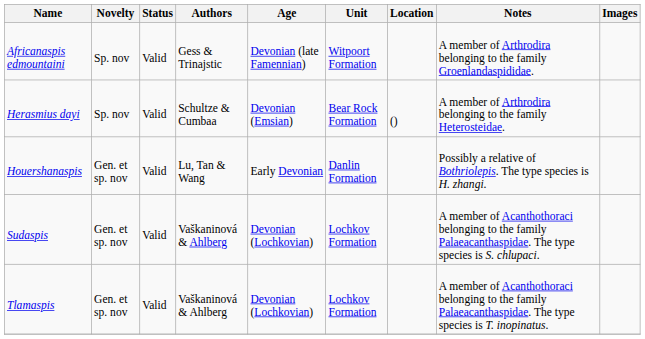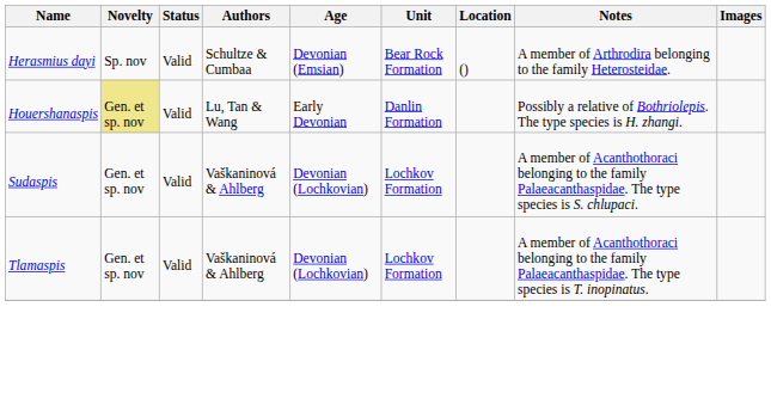 <table class="wikitable sortable" align="center" width="100%">
 <tr>
 <th>Name</th>
 <th>Novelty</th>
 <th>Status</th>
 <th>Authors</th>
 <th>Age</th>
 <th>Unit</th>
 <th>Location</th>
 <th>Notes</th>
 <th>Images</th>
-</tr>
-<tr>
-<td><br><em><a href='#'>Africanaspis edmountaini</a></em></td>
-<td><br>Sp. nov</td>
-<td><br>Valid</td>
-<td><br>Gess & Trinajstic</td>
-<td><br><a href='#'>Devonian</a> (late <a href='#'>Famennian</a>)</td>
-<td><br><a href='#'>Witpoort Formation</a></td>
-<td><br></td>
-<td><br>A member of <a href='#'>Arthrodira</a> belonging to the family <a href='#'>Groenlandaspididae</a>.</td>
-<td></td>
 </tr>
 <tr>
 <td><br><em><a href='#'>Herasmius dayi</a></em></td>
 <td><br>Sp. nov</td>
 <td><br>Valid</td>
 <td><br>Schultze & Cumbaa</td>
 <td><br><a href='#'>Devonian</a> (<a href='#'>Emsian</a>)</td>
 <td><br><a href='#'>Bear Rock Formation</a></td>
 <td><br><br>()</td>
 <td><br>A member of <a href='#'>Arthrodira</a> belonging to the family <a href='#'>Heterosteidae</a>.</td>
 <td></td>
 </tr>
 <tr>
 <td><br><em><a href='#'>Houershanaspis</a></em></td>
-<td><br>Gen. et sp. nov</td>
+<td style="background: khaki;"><br>Gen. et sp. nov</td>
 <td><br>Valid</td>
 <td><br>Lu, Tan & Wang</td>
 <td><br>Early <a href='#'>Devonian</a></td>
 <td><br><a href='#'>Danlin Formation</a></td>
 <td><br></td>
 <td><br>Possibly a relative of <em><a href='#'>Bothriolepis</a></em>. The type species is <em>H. zhangi</em>.</td>
 <td></td>
 </tr>
 <tr>
 <td><br><em><a href='#'>Sudaspis</a></em></td>
 <td><br>Gen. et sp. nov</td>
 <td><br>Valid</td>
 <td><br>Vaškaninová & <a href='#'>Ahlberg</a></td>
 <td><br><a href='#'>Devonian</a> (<a href='#'>Lochkovian</a>)</td>
 <td><br><a href='#'>Lochkov Formation</a></td>
 <td><br></td>
 <td><br>A member of <a href='#'>Acanthothoraci</a> belonging to the family <a href='#'>Palaeacanthaspidae</a>. The type species is <em>S. chlupaci</em>.</td>
 <td></td>
 </tr>
 <tr>
 <td><br><em><a href='#'>Tlamaspis</a></em></td>
 <td><br>Gen. et sp. nov</td>
 <td><br>Valid</td>
 <td><br>Vaškaninová & Ahlberg</td>
 <td><br><a href='#'>Devonian</a> (<a href='#'>Lochkovian</a>)</td>
 <td><br><a href='#'>Lochkov Formation</a></td>
 <td><br></td>
 <td><br>A member of <a href='#'>Acanthothoraci</a> belonging to the family <a href='#'>Palaeacanthaspidae</a>. The type species is <em>T. inopinatus</em>.</td>
 <td></td>
 </tr>
 <tr>
 </tr>
 </table>
